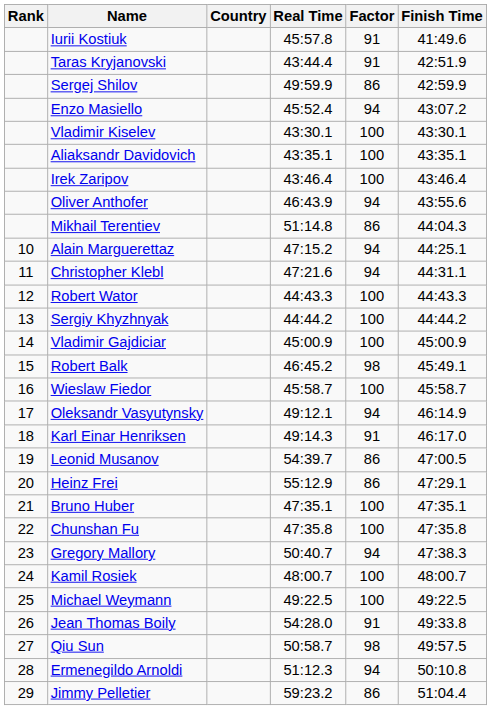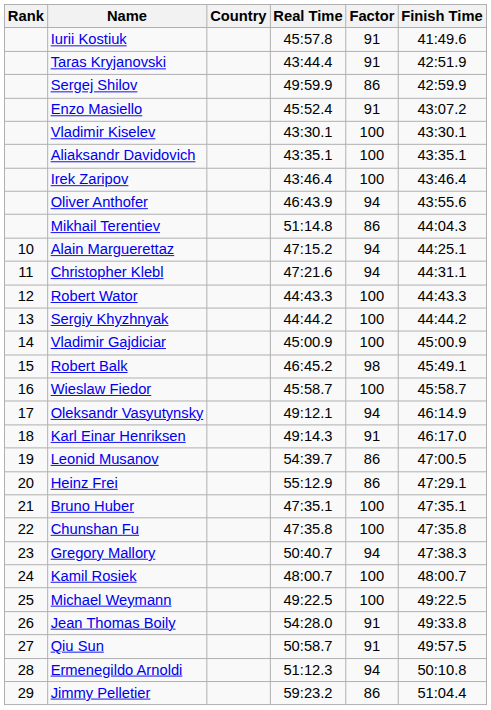 <table class="wikitable sortable" style="text-align:center">
 <tr>
 <th>Rank</th>
 <th>Name</th>
 <th>Country</th>
 <th>Real Time</th>
 <th>Factor</th>
 <th>Finish Time</th>
 </tr>
 <tr>
 <td></td>
 <td align=left><a href='#'>Iurii Kostiuk</a></td>
 <td align=left></td>
 <td>45:57.8</td>
 <td>91</td>
 <td>41:49.6</td>
 </tr>
 <tr>
 <td></td>
 <td align=left><a href='#'>Taras Kryjanovski</a></td>
 <td align=left></td>
 <td>43:44.4</td>
 <td>91</td>
 <td>42:51.9</td>
 </tr>
 <tr>
 <td></td>
 <td align=left><a href='#'>Sergej Shilov</a></td>
 <td align=left></td>
 <td>49:59.9</td>
 <td>86</td>
 <td>42:59.9</td>
 </tr>
 <tr>
 <td></td>
 <td align=left><a href='#'>Enzo Masiello</a></td>
 <td align=left></td>
 <td>45:52.4</td>
-<td>94</td>
+<td>91</td>
 <td>43:07.2</td>
 </tr>
 <tr>
 <td></td>
 <td align=left><a href='#'>Vladimir Kiselev</a></td>
 <td align=left></td>
 <td>43:30.1</td>
 <td>100</td>
 <td>43:30.1</td>
 </tr>
 <tr>
 <td></td>
 <td align=left><a href='#'>Aliaksandr Davidovich</a></td>
 <td align=left></td>
 <td>43:35.1</td>
 <td>100</td>
 <td>43:35.1</td>
 </tr>
 <tr>
 <td></td>
 <td align=left><a href='#'>Irek Zaripov</a></td>
 <td align=left></td>
 <td>43:46.4</td>
 <td>100</td>
 <td>43:46.4</td>
 </tr>
 <tr>
 <td></td>
 <td align=left><a href='#'>Oliver Anthofer</a></td>
 <td align=left></td>
 <td>46:43.9</td>
 <td>94</td>
 <td>43:55.6</td>
 </tr>
 <tr>
 <td></td>
 <td align=left><a href='#'>Mikhail Terentiev</a></td>
 <td align=left></td>
 <td>51:14.8</td>
 <td>86</td>
 <td>44:04.3</td>
 </tr>
 <tr>
 <td>10</td>
 <td align=left><a href='#'>Alain Marguerettaz</a></td>
 <td align=left></td>
 <td>47:15.2</td>
 <td>94</td>
 <td>44:25.1</td>
 </tr>
 <tr>
 <td>11</td>
 <td align=left><a href='#'>Christopher Klebl</a></td>
 <td align=left></td>
 <td>47:21.6</td>
 <td>94</td>
 <td>44:31.1</td>
 </tr>
 <tr>
 <td>12</td>
 <td align=left><a href='#'>Robert Wator</a></td>
 <td align=left></td>
 <td>44:43.3</td>
 <td>100</td>
 <td>44:43.3</td>
 </tr>
 <tr>
 <td>13</td>
 <td align=left><a href='#'>Sergiy Khyzhnyak</a></td>
 <td align=left></td>
 <td>44:44.2</td>
 <td>100</td>
 <td>44:44.2</td>
 </tr>
 <tr>
 <td>14</td>
 <td align=left><a href='#'>Vladimir Gajdiciar</a></td>
 <td align=left></td>
 <td>45:00.9</td>
 <td>100</td>
 <td>45:00.9</td>
 </tr>
 <tr>
 <td>15</td>
 <td align=left><a href='#'>Robert Balk</a></td>
 <td align=left></td>
 <td>46:45.2</td>
 <td>98</td>
 <td>45:49.1</td>
 </tr>
 <tr>
 <td>16</td>
 <td align=left><a href='#'>Wieslaw Fiedor</a></td>
 <td align=left></td>
 <td>45:58.7</td>
 <td>100</td>
 <td>45:58.7</td>
 </tr>
 <tr>
 <td>17</td>
 <td align=left><a href='#'>Oleksandr Vasyutynsky</a></td>
 <td align=left></td>
 <td>49:12.1</td>
 <td>94</td>
 <td>46:14.9</td>
 </tr>
 <tr>
 <td>18</td>
 <td align=left><a href='#'>Karl Einar Henriksen</a></td>
 <td align=left></td>
 <td>49:14.3</td>
 <td>91</td>
 <td>46:17.0</td>
 </tr>
 <tr>
 <td>19</td>
 <td align=left><a href='#'>Leonid Musanov</a></td>
 <td align=left></td>
 <td>54:39.7</td>
 <td>86</td>
 <td>47:00.5</td>
 </tr>
 <tr>
 <td>20</td>
 <td align=left><a href='#'>Heinz Frei</a></td>
 <td align=left></td>
 <td>55:12.9</td>
 <td>86</td>
 <td>47:29.1</td>
 </tr>
 <tr>
 <td>21</td>
 <td align=left><a href='#'>Bruno Huber</a></td>
 <td align=left></td>
 <td>47:35.1</td>
 <td>100</td>
 <td>47:35.1</td>
 </tr>
 <tr>
 <td>22</td>
 <td align=left><a href='#'>Chunshan Fu</a></td>
 <td align=left></td>
 <td>47:35.8</td>
 <td>100</td>
 <td>47:35.8</td>
 </tr>
 <tr>
 <td>23</td>
 <td align=left><a href='#'>Gregory Mallory</a></td>
 <td align=left></td>
 <td>50:40.7</td>
 <td>94</td>
 <td>47:38.3</td>
 </tr>
 <tr>
 <td>24</td>
 <td align=left><a href='#'>Kamil Rosiek</a></td>
 <td align=left></td>
 <td>48:00.7</td>
 <td>100</td>
 <td>48:00.7</td>
 </tr>
 <tr>
 <td>25</td>
 <td align=left><a href='#'>Michael Weymann</a></td>
 <td align=left></td>
 <td>49:22.5</td>
 <td>100</td>
 <td>49:22.5</td>
 </tr>
 <tr>
 <td>26</td>
 <td align=left><a href='#'>Jean Thomas Boily</a></td>
 <td align=left></td>
 <td>54:28.0</td>
 <td>91</td>
 <td>49:33.8</td>
 </tr>
 <tr>
 <td>27</td>
 <td align=left><a href='#'>Qiu Sun</a></td>
 <td align=left></td>
 <td>50:58.7</td>
-<td>98</td>
+<td>91</td>
 <td>49:57.5</td>
 </tr>
 <tr>
 <td>28</td>
 <td align=left><a href='#'>Ermenegildo Arnoldi</a></td>
 <td align=left></td>
 <td>51:12.3</td>
 <td>94</td>
 <td>50:10.8</td>
 </tr>
 <tr>
 <td>29</td>
 <td align=left><a href='#'>Jimmy Pelletier</a></td>
 <td align=left></td>
 <td>59:23.2</td>
 <td>86</td>
 <td>51:04.4</td>
 </tr>
 </table>
